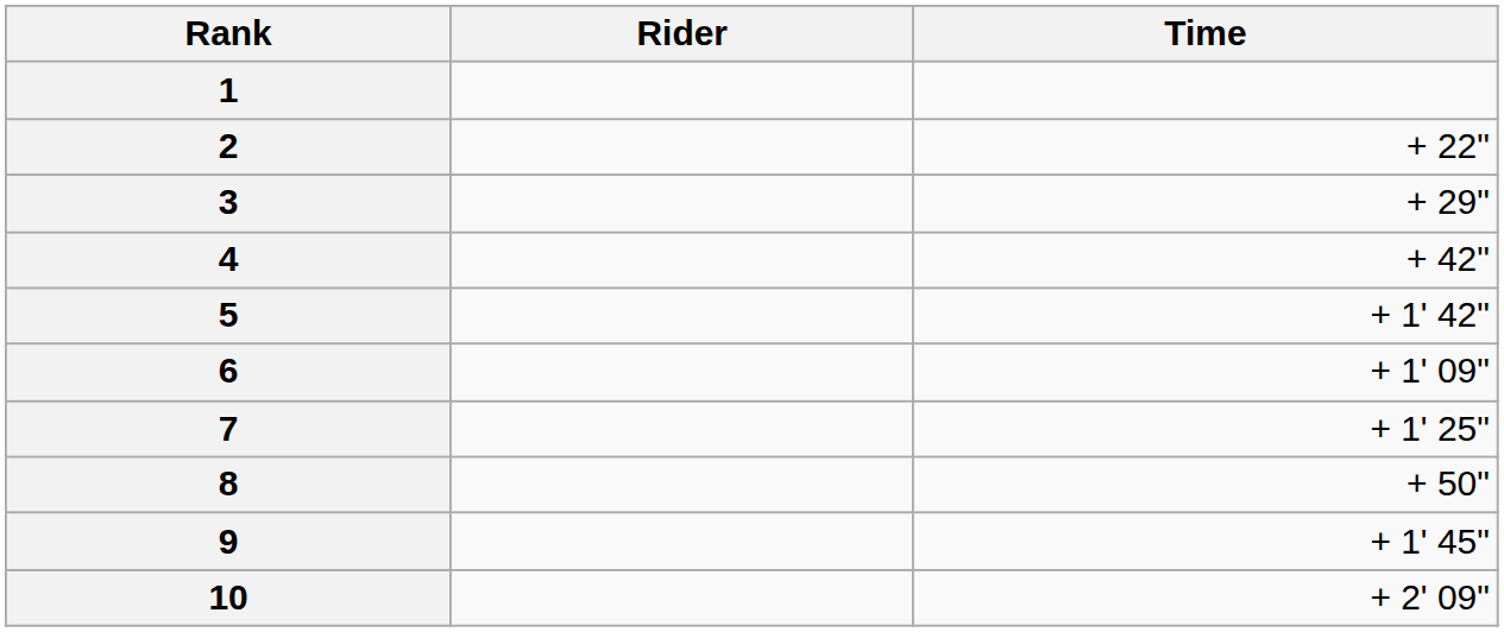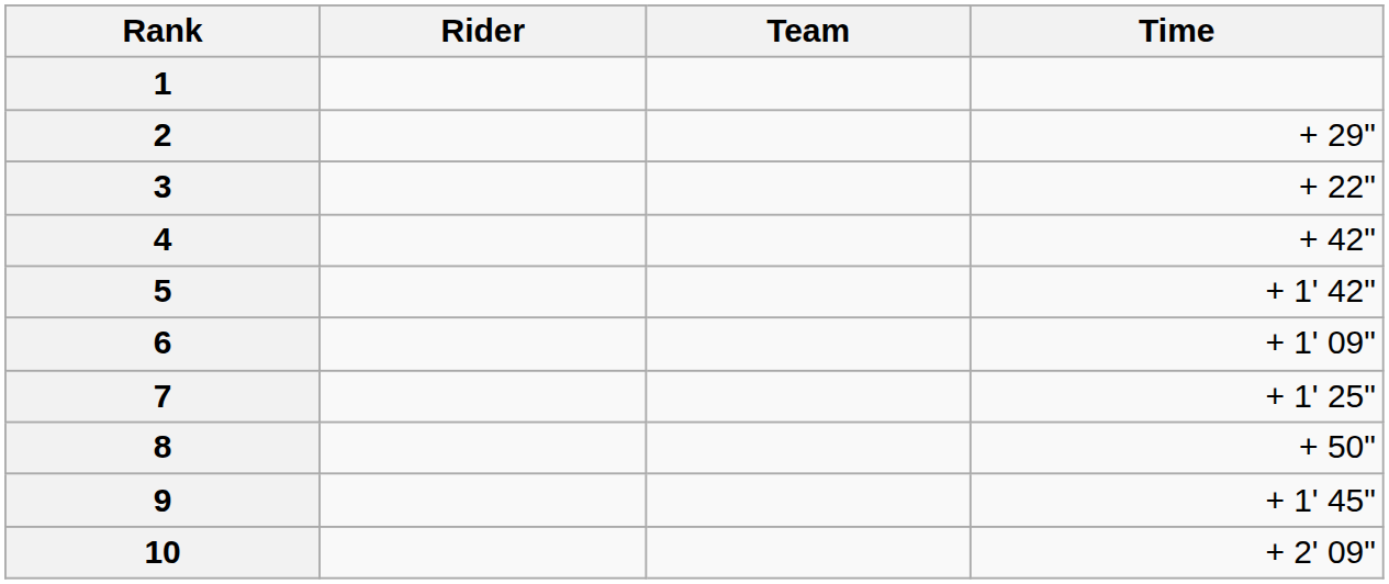 <table class="wikitable" style="width:42em;margin-bottom:0;">
 <tr>
 <th scope="col">Rank</th>
 <th scope="col">Rider</th>
+<th scope="col">Team</th>
 <th scope="col">Time</th>
 </tr>
 <tr>
 <th scope="row">1</th>
 <td> </td>
+<td></td>
 <td style="text-align:right;"></td>
 </tr>
 <tr>
 <th scope="row">2</th>
 <td> </td>
-<td style="text-align:right;">+ 22"</td>
+<td></td>
+<td style="text-align:right;">+ 29"</td>
 </tr>
 <tr>
 <th scope="row">3</th>
 <td></td>
-<td style="text-align:right;">+ 29"</td>
+<td></td>
+<td style="text-align:right;">+ 22"</td>
 </tr>
 <tr>
 <th scope="row">4</th>
 <td> </td>
+<td></td>
 <td style="text-align:right;">+ 42"</td>
 </tr>
 <tr>
 <th scope="row">5</th>
+<td></td>
 <td></td>
 <td style="text-align:right;">+ 1' 42"</td>
 </tr>
 <tr>
 <th scope="row">6</th>
 <td></td>
+<td></td>
 <td style="text-align:right;">+ 1' 09"</td>
 </tr>
 <tr>
 <th scope="row">7</th>
+<td></td>
 <td></td>
 <td style="text-align:right;">+ 1' 25"</td>
 </tr>
 <tr>
 <th scope="row">8</th>
 <td></td>
+<td></td>
 <td style="text-align:right;">+ 50"</td>
 </tr>
 <tr>
 <th scope="row">9</th>
+<td></td>
 <td></td>
 <td style="text-align:right;">+ 1' 45"</td>
 </tr>
 <tr>
 <th scope="row">10</th>
 <td></td>
+<td></td>
 <td style="text-align:right;">+ 2' 09"</td>
 </tr>
 </table>
